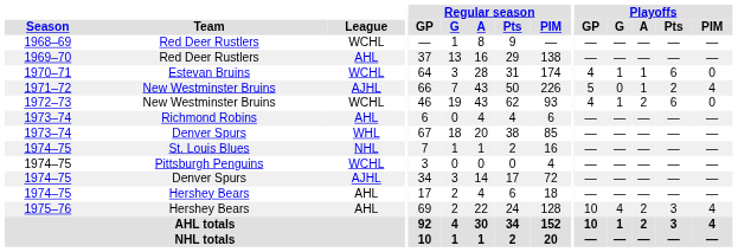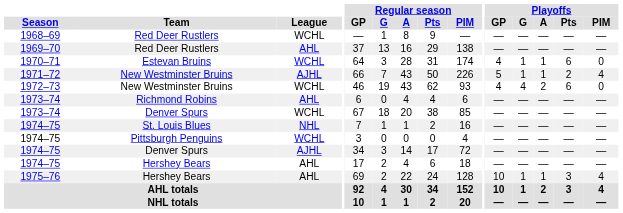 <table border="0" cellpadding="1" cellspacing="0" style="text-align:center; width:60em">
 <tr bgcolor="#e0e0e0">
 <th colspan="3" bgcolor="#ffffff"></th>
 <th rowspan="100" bgcolor="#ffffff"></th>
 <th colspan="5"><a href='#'>Regular season</a></th>
 <th rowspan="100" bgcolor="#ffffff"></th>
 <th colspan="5"><a href='#'>Playoffs</a></th>
 </tr>
 <tr bgcolor="#e0e0e0">
 <th><a href='#'>Season</a></th>
 <th>Team</th>
 <th>League</th>
 <th>GP</th>
 <th><a href='#'>G</a></th>
 <th><a href='#'>A</a></th>
 <th><a href='#'>Pts</a></th>
 <th><a href='#'>PIM</a></th>
 <th>GP</th>
 <th>G</th>
 <th>A</th>
 <th>Pts</th>
 <th>PIM</th>
 </tr>
 <tr>
 <td><a href='#'>1968–69</a></td>
 <td><a href='#'>Red Deer Rustlers</a></td>
 <td>WCHL</td>
 <td>—</td>
 <td>1</td>
 <td>8</td>
 <td>9</td>
 <td>—</td>
 <td>—</td>
 <td>—</td>
 <td>—</td>
 <td>—</td>
 <td>—</td>
 </tr>
 <tr bgcolor="#f0f0f0">
 <td><a href='#'>1969–70</a></td>
 <td>Red Deer Rustlers</td>
 <td><a href='#'>AHL</a></td>
 <td>37</td>
 <td>13</td>
 <td>16</td>
 <td>29</td>
 <td>138</td>
 <td>—</td>
 <td>—</td>
 <td>—</td>
 <td>—</td>
 <td>—</td>
 </tr>
 <tr>
 <td><a href='#'>1970–71</a></td>
 <td><a href='#'>Estevan Bruins</a></td>
 <td><a href='#'>WCHL</a></td>
 <td>64</td>
 <td>3</td>
 <td>28</td>
 <td>31</td>
 <td>174</td>
 <td>4</td>
 <td>1</td>
 <td>1</td>
 <td>6</td>
 <td>0</td>
 </tr>
 <tr bgcolor="#f0f0f0">
 <td><a href='#'>1971–72</a></td>
 <td><a href='#'>New Westminster Bruins</a></td>
 <td><a href='#'>AJHL</a></td>
 <td>66</td>
 <td>7</td>
 <td>43</td>
 <td>50</td>
 <td>226</td>
 <td>5</td>
-<td>0</td>
+<td>1</td>
 <td>1</td>
 <td>2</td>
 <td>4</td>
 </tr>
 <tr>
 <td><a href='#'>1972–73</a></td>
 <td>New Westminster Bruins</td>
 <td>WCHL</td>
 <td>46</td>
 <td>19</td>
 <td>43</td>
 <td>62</td>
 <td>93</td>
 <td>4</td>
-<td>1</td>
+<td>4</td>
 <td>2</td>
 <td>6</td>
 <td>0</td>
 </tr>
 <tr bgcolor="#f0f0f0">
 <td><a href='#'>1973–74</a></td>
 <td><a href='#'>Richmond Robins</a></td>
 <td><a href='#'>AHL</a></td>
 <td>6</td>
 <td>0</td>
 <td>4</td>
 <td>4</td>
 <td>6</td>
 <td>—</td>
 <td>—</td>
 <td>—</td>
 <td>—</td>
 <td>—</td>
 </tr>
 <tr>
 <td><a href='#'>1973–74</a></td>
 <td><a href='#'>Denver Spurs</a></td>
-<td><a href='#'>WHL</a></td>
+<td>WCHL</td>
 <td>67</td>
 <td>18</td>
 <td>20</td>
 <td>38</td>
 <td>85</td>
 <td>—</td>
 <td>—</td>
 <td>—</td>
 <td>—</td>
 <td>—</td>
 </tr>
 <tr bgcolor="#f0f0f0">
 <td><a href='#'>1974–75</a></td>
 <td><a href='#'>St. Louis Blues</a></td>
 <td><a href='#'>NHL</a></td>
 <td>7</td>
 <td>1</td>
 <td>1</td>
 <td>2</td>
 <td>16</td>
 <td>—</td>
 <td>—</td>
 <td>—</td>
 <td>—</td>
 <td>—</td>
 </tr>
 <tr>
 <td>1974–75</td>
 <td><a href='#'>Pittsburgh Penguins</a></td>
 <td><a href='#'>WCHL</a></td>
 <td>3</td>
 <td>0</td>
 <td>0</td>
 <td>0</td>
 <td>4</td>
 <td>—</td>
 <td>—</td>
 <td>—</td>
 <td>—</td>
 <td>—</td>
 </tr>
 <tr bgcolor="#f0f0f0">
 <td><a href='#'>1974–75</a></td>
 <td>Denver Spurs</td>
 <td><a href='#'>AJHL</a></td>
 <td>34</td>
 <td>3</td>
 <td>14</td>
 <td>17</td>
 <td>72</td>
 <td>—</td>
 <td>—</td>
 <td>—</td>
 <td>—</td>
 <td>—</td>
 </tr>
 <tr>
 <td><a href='#'>1974–75</a></td>
 <td><a href='#'>Hershey Bears</a></td>
 <td>AHL</td>
 <td>17</td>
 <td>2</td>
 <td>4</td>
 <td>6</td>
 <td>18</td>
 <td>—</td>
 <td>—</td>
 <td>—</td>
 <td>—</td>
 <td>—</td>
 </tr>
 <tr bgcolor="#f0f0f0">
 <td><a href='#'>1975–76</a></td>
 <td>Hershey Bears</td>
 <td>AHL</td>
 <td>69</td>
 <td>2</td>
 <td>22</td>
 <td>24</td>
 <td>128</td>
 <td>10</td>
-<td>4</td>
-<td>2</td>
+<td>1</td>
+<td>1</td>
 <td>3</td>
 <td>4</td>
 </tr>
 <tr bgcolor="#e0e0e0">
 <th colspan="3">AHL totals</th>
 <th>92</th>
 <th>4</th>
 <th>30</th>
 <th>34</th>
 <th>152</th>
 <th>10</th>
 <th>1</th>
 <th>2</th>
 <th>3</th>
 <th>4</th>
 </tr>
 <tr bgcolor="#e0e0e0">
 <th colspan="3">NHL totals</th>
 <th>10</th>
 <th>1</th>
 <th>1</th>
 <th>2</th>
 <th>20</th>
 <th>—</th>
 <th>—</th>
 <th>—</th>
 <th>—</th>
 <th>—</th>
 </tr>
 </table>
